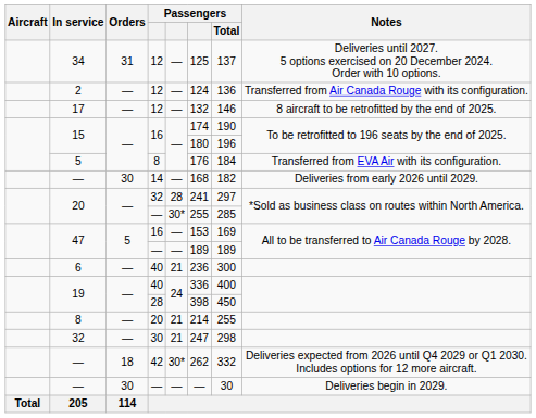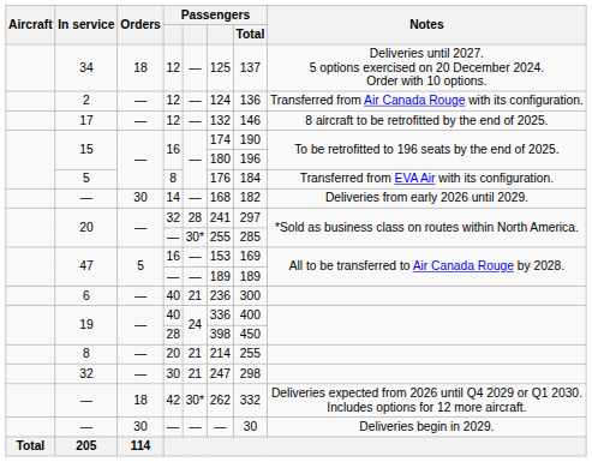 <table class="wikitable mw-collapsible" style="margin:1em auto; text-align:center;">
 <tr>
 <th rowspan="2">Aircraft</th>
 <th rowspan="2">In service</th>
 <th rowspan="2">Orders</th>
 <th colspan="4">Passengers</th>
 <th rowspan="2">Notes</th>
 </tr>
 <tr>
 <th></th>
 <th></th>
 <th></th>
 <th>Total</th>
 </tr>
 <tr>
 <td></td>
 <td>34</td>
-<td>31</td>
+<td>18</td>
 <td>12</td>
 <td>—</td>
 <td>125</td>
 <td>137</td>
 <td>Deliveries until 2027.<br>5 options exercised on 20 December 2024.<br>Order with 10 options.</td>
 </tr>
 <tr>
 <td rowspan="1"></td>
 <td>2</td>
 <td rowspan="1">—</td>
 <td>12</td>
 <td>—</td>
 <td>124</td>
 <td>136</td>
 <td>Transferred from <a href='#'>Air Canada Rouge</a> with its configuration.</td>
 </tr>
 <tr>
 <td></td>
 <td>17</td>
 <td>—</td>
 <td>12</td>
 <td>—</td>
 <td>132</td>
 <td>146</td>
 <td>8 aircraft to be retrofitted by the end of 2025.</td>
 </tr>
 <tr>
 <td rowspan="3"></td>
 <td rowspan="2">15</td>
 <td rowspan="3">—</td>
 <td rowspan="2">16</td>
 <td rowspan="3">—</td>
 <td>174</td>
 <td>190</td>
 <td rowspan="2">To be retrofitted to 196 seats by the end of 2025.</td>
 </tr>
 <tr>
 <td>180</td>
 <td>196</td>
 </tr>
 <tr>
 <td>5</td>
 <td>8</td>
 <td>176</td>
 <td>184</td>
 <td>Transferred from <a href='#'>EVA Air</a> with its configuration.</td>
 </tr>
 <tr>
 <td></td>
 <td>—</td>
 <td>30</td>
 <td>14</td>
 <td>—</td>
 <td>168</td>
 <td>182</td>
 <td>Deliveries from early 2026 until 2029.</td>
 </tr>
 <tr>
 <td rowspan="2"></td>
 <td rowspan="2">20</td>
 <td rowspan="2">—</td>
 <td>32</td>
 <td>28</td>
 <td>241</td>
 <td>297</td>
 <td rowspan="2">*Sold as business class on routes within North America.</td>
 </tr>
 <tr>
 <td>—</td>
 <td>30*</td>
 <td>255</td>
 <td>285</td>
 </tr>
 <tr>
 <td rowspan="2"></td>
 <td rowspan="2">47</td>
 <td rowspan="2">5</td>
 <td>16</td>
 <td>—</td>
 <td>153</td>
 <td>169</td>
 <td rowspan="2">All to be transferred to <a href='#'>Air Canada Rouge</a> by 2028.</td>
 </tr>
 <tr>
 <td>—</td>
 <td>—</td>
 <td>189</td>
 <td>189</td>
 </tr>
 <tr>
 <td></td>
 <td>6</td>
 <td>—</td>
 <td>40</td>
 <td>21</td>
 <td>236</td>
 <td>300</td>
 <td></td>
 </tr>
 <tr>
 <td rowspan="2"></td>
 <td rowspan="2">19</td>
 <td rowspan="2">—</td>
 <td>40</td>
 <td rowspan="2">24</td>
 <td>336</td>
 <td>400</td>
 <td rowspan="2"></td>
 </tr>
 <tr>
 <td>28</td>
 <td>398</td>
 <td>450</td>
 </tr>
 <tr>
 <td></td>
 <td>8</td>
 <td>—</td>
 <td>20</td>
 <td>21</td>
 <td>214</td>
 <td>255</td>
 <td></td>
 </tr>
 <tr>
 <td></td>
 <td>32</td>
 <td>—</td>
 <td>30</td>
 <td>21</td>
 <td>247</td>
 <td>298</td>
 <td></td>
 </tr>
 <tr>
 <td></td>
 <td>—</td>
 <td>18</td>
 <td>42</td>
 <td>30*</td>
 <td>262</td>
 <td>332</td>
 <td>Deliveries expected from 2026 until Q4 2029 or Q1 2030.<br>Includes options for 12 more aircraft.</td>
 </tr>
 <tr>
 <td></td>
 <td>—</td>
 <td>30</td>
 <td>—</td>
 <td>—</td>
 <td>—</td>
 <td>30</td>
 <td>Deliveries begin in 2029.</td>
 </tr>
 <tr>
 <th>Total</th>
 <th>205</th>
 <th>114</th>
 <th colspan="5"></th>
 </tr>
 </table>
